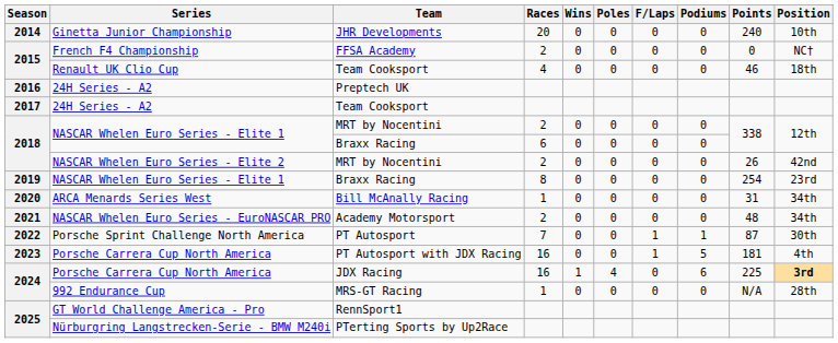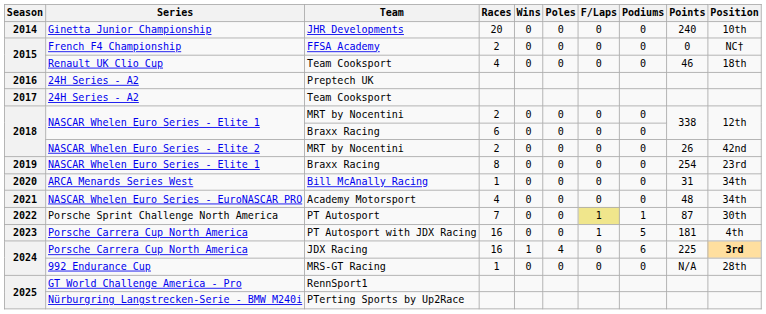 <table class="wikitable" style="font-size: 90%; text-align:center">
 <tr>
 <th>Season</th>
 <th>Series</th>
 <th>Team</th>
 <th>Races</th>
 <th>Wins</th>
 <th>Poles</th>
 <th>F/Laps</th>
 <th>Podiums</th>
 <th>Points</th>
 <th>Position</th>
 </tr>
 <tr>
 <th>2014</th>
 <td align=left><a href='#'>Ginetta Junior Championship</a></td>
 <td align=left><a href='#'>JHR Developments</a></td>
 <td>20</td>
 <td>0</td>
 <td>0</td>
 <td>0</td>
 <td>0</td>
 <td>240</td>
 <td>10th</td>
 </tr>
 <tr>
 <th rowspan="2">2015</th>
 <td align=left><a href='#'>French F4 Championship</a></td>
 <td align=left><a href='#'>FFSA Academy</a></td>
 <td>2</td>
 <td>0</td>
 <td>0</td>
 <td>0</td>
 <td>0</td>
 <td>0</td>
 <td>NC†</td>
 </tr>
 <tr>
 <td align=left><a href='#'>Renault UK Clio Cup</a></td>
 <td align=left>Team Cooksport</td>
 <td>4</td>
 <td>0</td>
 <td>0</td>
 <td>0</td>
 <td>0</td>
 <td>46</td>
 <td>18th</td>
 </tr>
 <tr>
 <th>2016</th>
 <td align=left><a href='#'>24H Series - A2</a></td>
 <td align=left>Preptech UK</td>
 <td></td>
 <td></td>
 <td></td>
 <td></td>
 <td></td>
 <td></td>
 <td></td>
 </tr>
 <tr>
 <th>2017</th>
 <td align=left><a href='#'>24H Series - A2</a></td>
 <td align=left>Team Cooksport</td>
 <td></td>
 <td></td>
 <td></td>
 <td></td>
 <td></td>
 <td></td>
 <td></td>
 </tr>
 <tr>
 <th rowspan="3">2018</th>
 <td rowspan="2" align=left><a href='#'>NASCAR Whelen Euro Series - Elite 1</a></td>
 <td align=left>MRT by Nocentini</td>
 <td>2</td>
 <td>0</td>
 <td>0</td>
 <td>0</td>
 <td>0</td>
 <td rowspan="2">338</td>
 <td rowspan="2">12th</td>
 </tr>
 <tr>
 <td align=left>Braxx Racing</td>
 <td>6</td>
 <td>0</td>
 <td>0</td>
 <td>0</td>
 <td>0</td>
 </tr>
 <tr>
 <td align=left><a href='#'>NASCAR Whelen Euro Series - Elite 2</a></td>
 <td align=left>MRT by Nocentini</td>
 <td>2</td>
 <td>0</td>
 <td>0</td>
 <td>0</td>
 <td>0</td>
 <td>26</td>
 <td>42nd</td>
 </tr>
 <tr>
 <th>2019</th>
 <td align=left><a href='#'>NASCAR Whelen Euro Series - Elite 1</a></td>
 <td align=left>Braxx Racing</td>
 <td>8</td>
 <td>0</td>
 <td>0</td>
 <td>0</td>
 <td>0</td>
 <td>254</td>
 <td>23rd</td>
 </tr>
 <tr>
 <th>2020</th>
 <td align=left><a href='#'>ARCA Menards Series West</a></td>
 <td align=left><a href='#'>Bill McAnally Racing</a></td>
 <td>1</td>
 <td>0</td>
 <td>0</td>
 <td>0</td>
 <td>0</td>
 <td>31</td>
 <td>34th</td>
 </tr>
 <tr>
 <th>2021</th>
 <td align=left><a href='#'>NASCAR Whelen Euro Series - EuroNASCAR PRO</a></td>
 <td align=left>Academy Motorsport</td>
-<td>2</td>
+<td>4</td>
 <td>0</td>
 <td>0</td>
 <td>0</td>
 <td>0</td>
 <td>48</td>
 <td>34th</td>
 </tr>
 <tr>
 <th>2022</th>
 <td align=left>Porsche Sprint Challenge North America</td>
 <td align=left>PT Autosport</td>
 <td>7</td>
 <td>0</td>
 <td>0</td>
-<td>1</td>
+<td style="background: khaki;">1</td>
 <td>1</td>
 <td>87</td>
 <td>30th</td>
 </tr>
 <tr>
 <th>2023</th>
 <td align=left><a href='#'>Porsche Carrera Cup North America</a></td>
 <td align=left>PT Autosport with JDX Racing</td>
 <td>16</td>
 <td>0</td>
 <td>0</td>
 <td>1</td>
 <td>5</td>
 <td>181</td>
 <td>4th</td>
 </tr>
 <tr>
 <th rowspan="2">2024</th>
 <td align=left><a href='#'>Porsche Carrera Cup North America</a></td>
 <td align=left>JDX Racing</td>
 <td>16</td>
 <td>1</td>
 <td>4</td>
 <td>0</td>
 <td>6</td>
 <td>225</td>
 <td style="background:#FFDF9F"><strong>3rd</strong></td>
 </tr>
 <tr>
 <td align=left><a href='#'>992 Endurance Cup</a></td>
 <td align=left>MRS-GT Racing</td>
 <td>1</td>
 <td>0</td>
 <td>0</td>
 <td>0</td>
 <td>0</td>
 <td>N/A</td>
 <td>28th</td>
 </tr>
 <tr>
 <th rowspan="2">2025</th>
 <td align=left><a href='#'>GT World Challenge America - Pro</a></td>
 <td align=left>RennSport1</td>
 <td></td>
 <td></td>
 <td></td>
 <td></td>
 <td></td>
 <td></td>
 <td></td>
 </tr>
 <tr>
 <td align=left><a href='#'>Nürburgring Langstrecken-Serie - BMW M240i</a></td>
 <td align=left>PTerting Sports by Up2Race</td>
 <td></td>
 <td></td>
 <td></td>
 <td></td>
 <td></td>
 <td></td>
 <td></td>
 </tr>
 </table>
